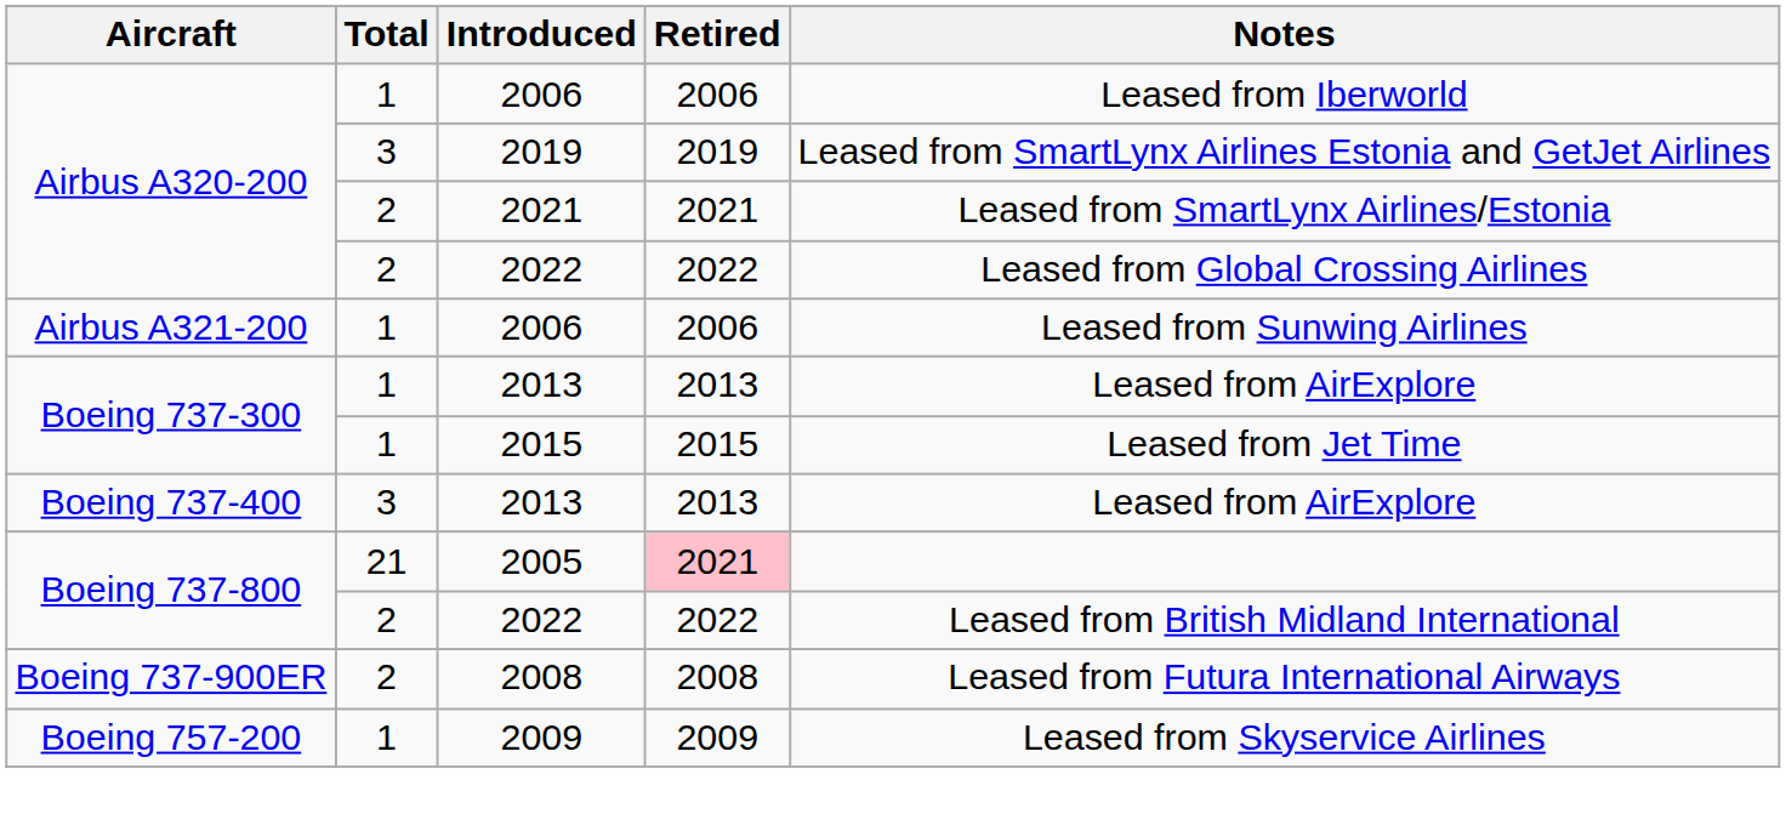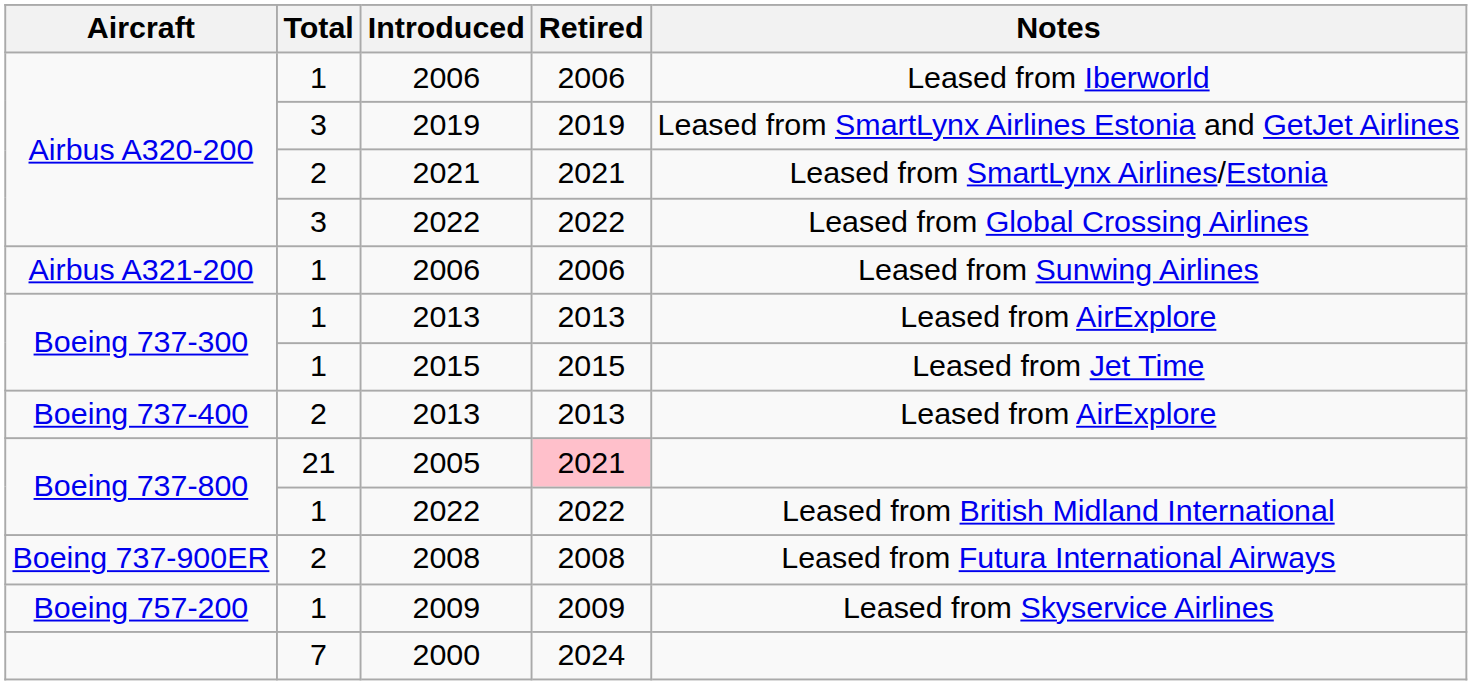 <table class="wikitable" style="margin:0.5em auto; text-align:center">
 <tr>
 <th>Aircraft</th>
 <th>Total</th>
 <th>Introduced</th>
 <th>Retired</th>
 <th>Notes</th>
 </tr>
 <tr>
 <td rowspan=4><a href='#'>Airbus A320-200</a></td>
 <td>1</td>
 <td>2006</td>
 <td>2006</td>
 <td>Leased  from <a href='#'>Iberworld</a></td>
 </tr>
 <tr>
 <td>3</td>
 <td>2019</td>
 <td>2019</td>
 <td>Leased  from <a href='#'>SmartLynx Airlines Estonia</a> and <a href='#'>GetJet Airlines</a></td>
 </tr>
 <tr>
 <td>2</td>
 <td>2021</td>
 <td>2021</td>
 <td>Leased from <a href='#'>SmartLynx Airlines</a>/<a href='#'>Estonia</a></td>
 </tr>
 <tr>
-<td>2</td>
+<td>3</td>
 <td>2022</td>
 <td>2022</td>
 <td>Leased from <a href='#'>Global Crossing Airlines</a></td>
 </tr>
 <tr>
 <td><a href='#'>Airbus A321-200</a></td>
 <td>1</td>
 <td>2006</td>
 <td>2006</td>
 <td>Leased from <a href='#'>Sunwing Airlines</a></td>
 </tr>
 <tr>
 <td rowspan=2><a href='#'>Boeing 737-300</a></td>
 <td>1</td>
 <td>2013</td>
 <td>2013</td>
 <td>Leased from <a href='#'>AirExplore</a></td>
 </tr>
 <tr>
 <td>1</td>
 <td>2015</td>
 <td>2015</td>
 <td>Leased from <a href='#'>Jet Time</a></td>
 </tr>
 <tr>
 <td><a href='#'>Boeing 737-400</a></td>
-<td>3</td>
+<td>2</td>
 <td>2013</td>
 <td>2013</td>
 <td>Leased from <a href='#'>AirExplore</a></td>
 </tr>
 <tr>
 <td rowspan=2><a href='#'>Boeing 737-800</a></td>
 <td>21</td>
 <td>2005</td>
 <td style="background: pink;">2021</td>
 <td></td>
 </tr>
 <tr>
-<td>2</td>
+<td>1</td>
 <td>2022</td>
 <td>2022</td>
 <td>Leased from <a href='#'>British Midland International</a></td>
 </tr>
 <tr>
 <td><a href='#'>Boeing 737-900ER</a></td>
 <td>2</td>
 <td>2008</td>
 <td>2008</td>
 <td>Leased from <a href='#'>Futura International Airways</a></td>
 </tr>
 <tr>
 <td><a href='#'>Boeing 757-200</a></td>
 <td>1</td>
 <td>2009</td>
 <td>2009</td>
 <td>Leased from <a href='#'>Skyservice Airlines</a></td>
 </tr>
+<tr>
+<td></td>
+<td>7</td>
+<td>2000</td>
+<td>2024</td>
+<td></td>
+</tr>
 </table>
